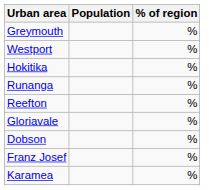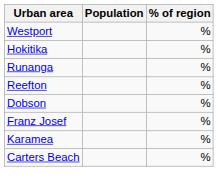 <table class="wikitable">
 <tr>
 <th>Urban area</th>
 <th>Population<br></th>
 <th>% of region</th>
-</tr>
-<tr>
-<td><a href='#'>Greymouth</a></td>
-<td align="right"></td>
-<td align="right">%</td>
 </tr>
 <tr>
 <td><a href='#'>Westport</a></td>
 <td align="right"></td>
 <td align="right">%</td>
 </tr>
 <tr>
 <td><a href='#'>Hokitika</a></td>
 <td align="right"></td>
 <td align="right">%</td>
 </tr>
 <tr>
 <td><a href='#'>Runanga</a></td>
 <td align="right"></td>
 <td align="right">%</td>
 </tr>
 <tr>
 <td><a href='#'>Reefton</a></td>
 <td align="right"></td>
 <td align="right">%</td>
 </tr>
 <tr>
-<td><a href='#'>Gloriavale</a></td>
-<td align="right"></td>
-<td align="right">%</td>
-</tr>
-<tr>
 <td><a href='#'>Dobson</a></td>
 <td align="right"></td>
 <td align="right">%</td>
 </tr>
 <tr>
 <td><a href='#'>Franz Josef</a></td>
 <td align="right"></td>
 <td align="right">%</td>
 </tr>
 <tr>
 <td><a href='#'>Karamea</a></td>
 <td align="right"></td>
 <td align="right">%</td>
 </tr>
+<tr>
+<td><a href='#'>Carters Beach</a></td>
+<td align="right"></td>
+<td align="right">%</td>
+</tr>
 </table>
